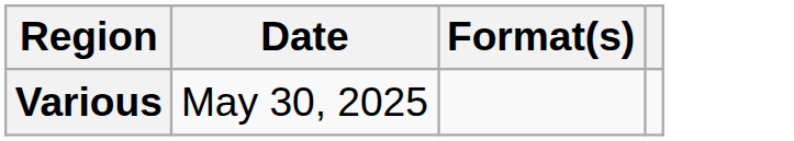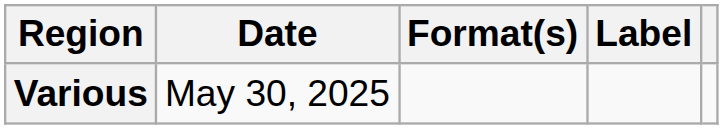 <table class="wikitable plainrowheaders">
 <tr>
 <th scope="col">Region</th>
 <th scope="col">Date</th>
 <th scope="col">Format(s)</th>
+<th scope="col">Label</th>
 <th scope="col"></th>
 </tr>
 <tr>
 <th scope="row">Various</th>
 <td>May 30, 2025</td>
 <td></td>
+<td></td>
 <td style="text-align:center;"></td>
 </tr>
 </table>
